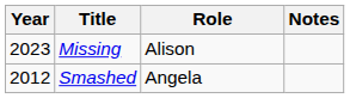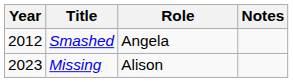 <table class="wikitable sortable">
 <tr>
 <th>Year</th>
 <th>Title</th>
 <th width=118>Role</th>
 <th>Notes</th>
 </tr>
 <tr>
+<td>2012</td>
+<td><em><a href='#'>Smashed</a></em></td>
+<td>Angela</td>
+<td></td>
+</tr>
+<tr>
 <td>2023</td>
 <td><em><a href='#'>Missing</a></em></td>
 <td>Alison</td>
 <td></td>
 </tr>
-<tr>
-<td>2012</td>
-<td><em><a href='#'>Smashed</a></em></td>
-<td>Angela</td>
-<td></td>
-</tr>
 </table>
